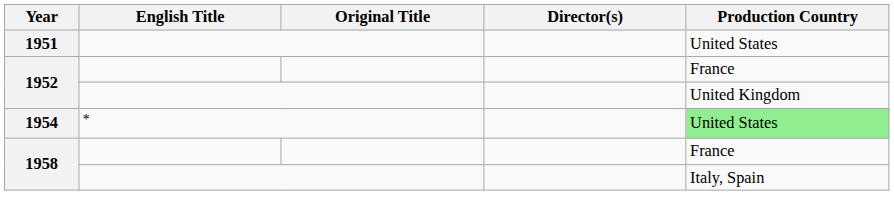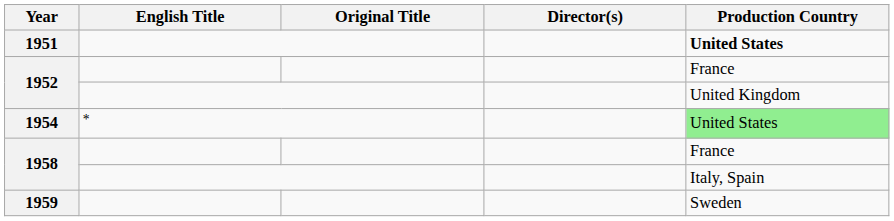 <table class="wikitable plainrowheaders">
 <tr>
 <th scope="col" style="width:3%;">Year</th>
 <th scope="col" style="width:10%;">English Title</th>
 <th scope="col" style="width:10%;">Original Title</th>
 <th scope="col" style="width:10%;">Director(s)</th>
 <th scope="col" style="width:10%;">Production Country</th>
 </tr>
 <tr>
 <th style="text-align:center;">1951 <br></th>
 <td colspan="2"></td>
 <td></td>
-<td>United States</td>
+<td><strong>United States</strong></td>
 </tr>
 <tr>
 <th rowspan="2" style="text-align:center;">1952 <br></th>
 <td></td>
 <td></td>
 <td></td>
 <td>France</td>
 </tr>
 <tr>
 <td colspan="2"></td>
 <td></td>
 <td>United Kingdom</td>
 </tr>
 <tr>
 <th style="text-align:center;">1954 <br></th>
 <td colspan="2"> <sup>*</sup></td>
 <td></td>
 <td style="background: lightgreen;">United States</td>
 </tr>
 <tr>
 <th rowspan="2" style="text-align:center;">1958 <br></th>
 <td></td>
 <td></td>
 <td></td>
 <td>France</td>
 </tr>
 <tr>
 <td colspan="2"></td>
 <td></td>
 <td>Italy, Spain</td>
 </tr>
+<tr>
+<th style="text-align:center;">1959 <br></th>
+<td></td>
+<td></td>
+<td></td>
+<td>Sweden</td>
+</tr>
 </table>
